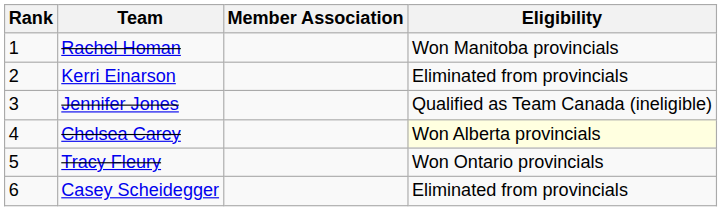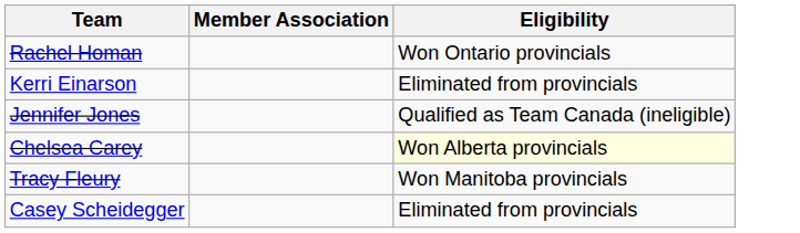 <table class="wikitable">
 <tr>
-<th>Rank</th>
 <th>Team</th>
 <th>Member Association</th>
 <th>Eligibility</th>
 </tr>
 <tr>
-<td>1</td>
 <td><s><a href='#'>Rachel Homan</a></s></td>
 <td></td>
-<td>Won Manitoba provincials</td>
+<td>Won Ontario provincials</td>
 </tr>
 <tr>
-<td>2</td>
 <td><a href='#'>Kerri Einarson</a></td>
 <td></td>
 <td>Eliminated from provincials</td>
 </tr>
 <tr>
-<td>3</td>
 <td><s><a href='#'>Jennifer Jones</a></s></td>
 <td></td>
 <td>Qualified as Team Canada (ineligible)</td>
 </tr>
 <tr>
-<td>4</td>
 <td><s><a href='#'>Chelsea Carey</a></s></td>
 <td></td>
 <td style="background: lightyellow;">Won Alberta provincials</td>
 </tr>
 <tr>
-<td>5</td>
 <td><s><a href='#'>Tracy Fleury</a></s></td>
 <td></td>
-<td>Won Ontario provincials</td>
+<td>Won Manitoba provincials</td>
 </tr>
 <tr>
-<td>6</td>
 <td><a href='#'>Casey Scheidegger</a></td>
 <td></td>
 <td>Eliminated from provincials</td>
 </tr>
 </table>
